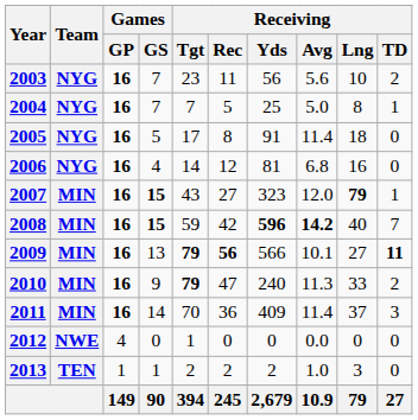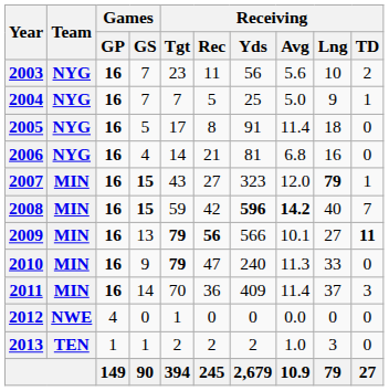 <table class="wikitable" style="text-align:center">
 <tr>
 <th rowspan="2">Year</th>
 <th rowspan="2">Team</th>
 <th colspan="2">Games</th>
 <th colspan="6">Receiving</th>
 </tr>
 <tr>
 <th>GP</th>
 <th>GS</th>
 <th>Tgt</th>
 <th>Rec</th>
 <th>Yds</th>
 <th>Avg</th>
 <th>Lng</th>
 <th>TD</th>
 </tr>
 <tr>
 <th><a href='#'>2003</a></th>
 <th><a href='#'>NYG</a></th>
 <td><strong>16</strong></td>
 <td>7</td>
 <td>23</td>
 <td>11</td>
 <td>56</td>
 <td>5.6</td>
 <td>10</td>
 <td>2</td>
 </tr>
 <tr>
 <th><a href='#'>2004</a></th>
 <th><a href='#'>NYG</a></th>
 <td><strong>16</strong></td>
 <td>7</td>
 <td>7</td>
 <td>5</td>
 <td>25</td>
 <td>5.0</td>
-<td>8</td>
+<td>9</td>
 <td>1</td>
 </tr>
 <tr>
 <th><a href='#'>2005</a></th>
 <th><a href='#'>NYG</a></th>
 <td><strong>16</strong></td>
 <td>5</td>
 <td>17</td>
 <td>8</td>
 <td>91</td>
 <td>11.4</td>
 <td>18</td>
 <td>0</td>
 </tr>
 <tr>
 <th><a href='#'>2006</a></th>
 <th><a href='#'>NYG</a></th>
 <td><strong>16</strong></td>
 <td>4</td>
 <td>14</td>
-<td>12</td>
+<td>21</td>
 <td>81</td>
 <td>6.8</td>
 <td>16</td>
 <td>0</td>
 </tr>
 <tr>
 <th><a href='#'>2007</a></th>
 <th><a href='#'>MIN</a></th>
 <td><strong>16</strong></td>
 <td><strong>15</strong></td>
 <td>43</td>
 <td>27</td>
 <td>323</td>
 <td>12.0</td>
 <td><strong>79</strong></td>
 <td>1</td>
 </tr>
 <tr>
 <th><a href='#'>2008</a></th>
 <th><a href='#'>MIN</a></th>
 <td><strong>16</strong></td>
 <td><strong>15</strong></td>
 <td>59</td>
 <td>42</td>
 <td><strong>596</strong></td>
 <td><strong>14.2</strong></td>
 <td>40</td>
 <td>7</td>
 </tr>
 <tr>
 <th><a href='#'>2009</a></th>
 <th><a href='#'>MIN</a></th>
 <td><strong>16</strong></td>
 <td>13</td>
 <td><strong>79</strong></td>
 <td><strong>56</strong></td>
 <td>566</td>
 <td>10.1</td>
 <td>27</td>
 <td><strong>11</strong></td>
 </tr>
 <tr>
 <th><a href='#'>2010</a></th>
 <th><a href='#'>MIN</a></th>
 <td><strong>16</strong></td>
 <td>9</td>
 <td><strong>79</strong></td>
 <td>47</td>
 <td>240</td>
 <td>11.3</td>
 <td>33</td>
-<td>2</td>
+<td>0</td>
 </tr>
 <tr>
 <th><a href='#'>2011</a></th>
 <th><a href='#'>MIN</a></th>
 <td><strong>16</strong></td>
 <td>14</td>
 <td>70</td>
 <td>36</td>
 <td>409</td>
 <td>11.4</td>
 <td>37</td>
 <td>3</td>
 </tr>
 <tr>
 <th><a href='#'>2012</a></th>
 <th><a href='#'>NWE</a></th>
 <td>4</td>
 <td>0</td>
 <td>1</td>
 <td>0</td>
 <td>0</td>
 <td>0.0</td>
 <td>0</td>
 <td>0</td>
 </tr>
 <tr>
 <th><a href='#'>2013</a></th>
 <th><a href='#'>TEN</a></th>
 <td>1</td>
 <td>1</td>
 <td>2</td>
 <td>2</td>
 <td>2</td>
 <td>1.0</td>
 <td>3</td>
 <td>0</td>
 </tr>
 <tr>
 <th colspan="2"></th>
 <th>149</th>
 <th>90</th>
 <th>394</th>
 <th>245</th>
 <th>2,679</th>
 <th>10.9</th>
 <th>79</th>
 <th>27</th>
 </tr>
 </table>
